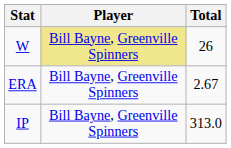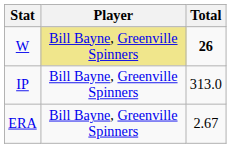 <table class="wikitable" width="40%" style="text-align:center;">
 <tr>
 <th width="5%">Stat</th>
 <th width="60%">Player</th>
 <th width="5%">Total</th>
 </tr>
 <tr>
 <td><a href='#'>W</a></td>
 <td style="background: khaki;"><a href='#'>Bill Bayne</a>, <a href='#'>Greenville Spinners</a></td>
-<td>26</td>
+<td><strong>26</strong></td>
+</tr>
+<tr>
+<td><a href='#'>IP</a></td>
+<td><a href='#'>Bill Bayne</a>, <a href='#'>Greenville Spinners</a></td>
+<td>313.0</td>
 </tr>
 <tr>
 <td><a href='#'>ERA</a></td>
 <td><a href='#'>Bill Bayne</a>, <a href='#'>Greenville Spinners</a></td>
 <td>2.67</td>
 </tr>
-<tr>
-<td><a href='#'>IP</a></td>
-<td><a href='#'>Bill Bayne</a>, <a href='#'>Greenville Spinners</a></td>
-<td>313.0</td>
-</tr>
 </table>
